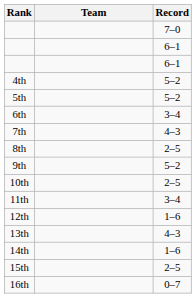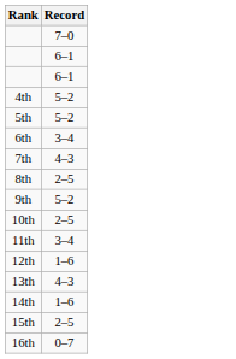 <table class=wikitable style="text-align:center;">
 <tr>
 <th>Rank</th>
-<th width=170>Team</th>
 <th>Record</th>
 </tr>
 <tr>
 <td></td>
-<td align=left></td>
 <td>7–0</td>
 </tr>
 <tr>
 <td></td>
-<td align=left></td>
 <td>6–1</td>
 </tr>
 <tr>
 <td></td>
-<td align=left></td>
 <td>6–1</td>
 </tr>
 <tr>
 <td>4th</td>
-<td align=left></td>
 <td>5–2</td>
 </tr>
 <tr>
 <td>5th</td>
-<td align=left></td>
 <td>5–2</td>
 </tr>
 <tr>
 <td>6th</td>
-<td align=left></td>
 <td>3–4</td>
 </tr>
 <tr>
 <td>7th</td>
-<td align=left></td>
 <td>4–3</td>
 </tr>
 <tr>
 <td>8th</td>
-<td align=left></td>
 <td>2–5</td>
 </tr>
 <tr>
 <td>9th</td>
-<td align=left></td>
 <td>5–2</td>
 </tr>
 <tr>
 <td>10th</td>
-<td align=left></td>
 <td>2–5</td>
 </tr>
 <tr>
 <td>11th</td>
-<td align=left></td>
 <td>3–4</td>
 </tr>
 <tr>
 <td>12th</td>
-<td align=left></td>
 <td>1–6</td>
 </tr>
 <tr>
 <td>13th</td>
-<td align=left></td>
 <td>4–3</td>
 </tr>
 <tr>
 <td>14th</td>
-<td align=left></td>
 <td>1–6</td>
 </tr>
 <tr>
 <td>15th</td>
-<td align=left></td>
 <td>2–5</td>
 </tr>
 <tr>
 <td>16th</td>
-<td align=left></td>
 <td>0–7</td>
 </tr>
 </table>
